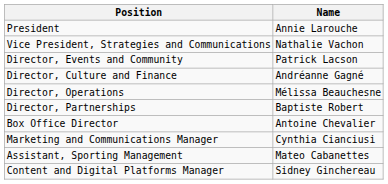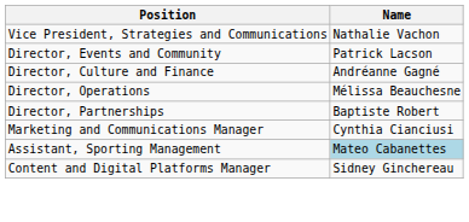 <table class="wikitable">
 <tr>
 <th>Position</th>
 <th>Name</th>
-</tr>
-<tr>
-<td>President</td>
-<td>Annie Larouche</td>
 </tr>
 <tr>
 <td>Vice President, Strategies and Communications</td>
 <td>Nathalie Vachon</td>
 </tr>
 <tr>
 <td>Director, Events and Community</td>
 <td>Patrick Lacson</td>
 </tr>
 <tr>
 <td>Director, Culture and Finance</td>
 <td>Andréanne Gagné</td>
 </tr>
 <tr>
 <td>Director, Operations</td>
 <td>Mélissa Beauchesne</td>
 </tr>
 <tr>
 <td>Director, Partnerships</td>
 <td>Baptiste Robert</td>
 </tr>
 <tr>
-<td>Box Office Director</td>
-<td>Antoine Chevalier</td>
-</tr>
-<tr>
 <td>Marketing and Communications Manager</td>
 <td>Cynthia Cianciusi</td>
 </tr>
 <tr>
 <td>Assistant, Sporting Management</td>
-<td>Mateo Cabanettes</td>
+<td style="background: lightblue;">Mateo Cabanettes</td>
 </tr>
 <tr>
 <td>Content and Digital Platforms Manager</td>
 <td>Sidney Ginchereau</td>
 </tr>
 </table>
